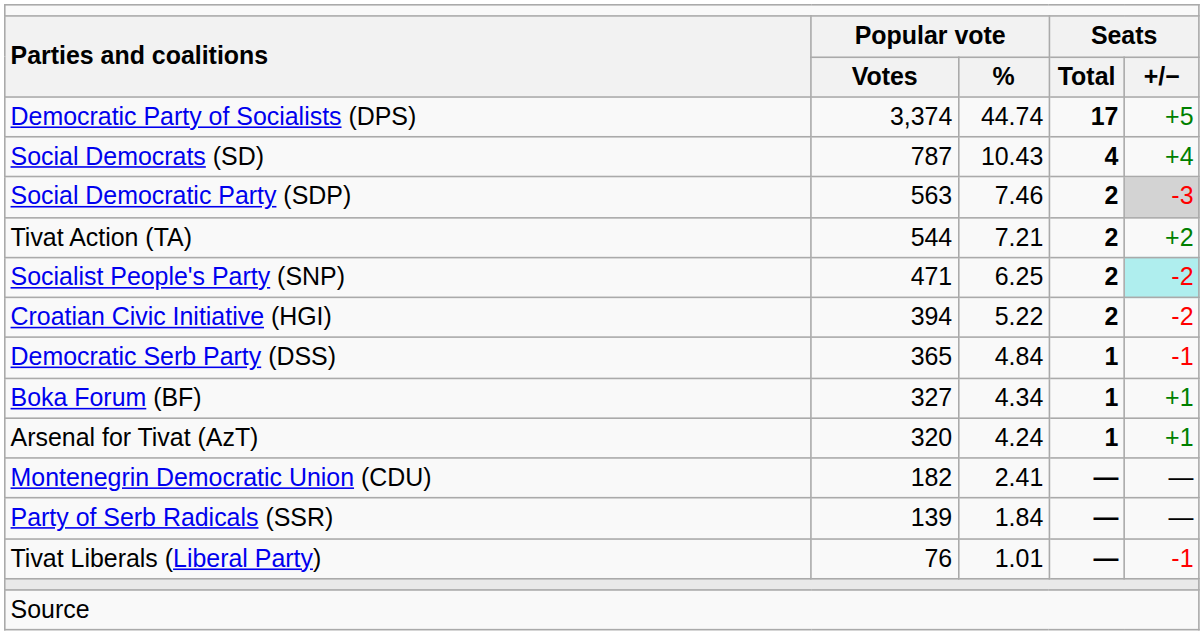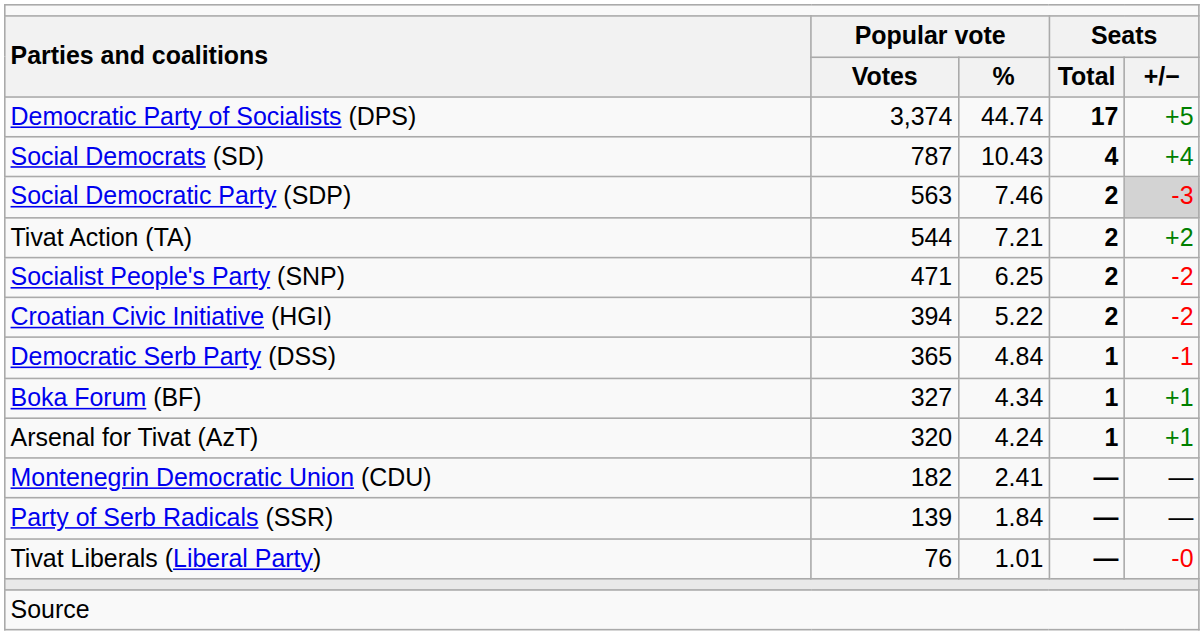 <table class="wikitable" style="text-align:right; font-size:98%; margin-bottom:0">
 <tr>
 <td colspan="6"></td>
 </tr>
 <tr>
 <th style="text-align:left;" rowspan="2" width="500">Parties and coalitions</th>
 <th colspan="2">Popular vote</th>
 <th colspan="2">Seats</th>
 </tr>
 <tr>
 <th width="85">Votes</th>
 <th width="50">%</th>
 <th width="40">Total</th>
 <th width="40">+/−</th>
 </tr>
 <tr>
 <td align="left"><a href='#'>Democratic Party of Socialists</a> (DPS)</td>
 <td>3,374</td>
 <td>44.74</td>
 <td><strong>17</strong></td>
 <td style="color:green;">+5</td>
 </tr>
 <tr>
 <td align="left"><a href='#'>Social Democrats</a> (SD)</td>
 <td>787</td>
 <td>10.43</td>
 <td><strong>4</strong></td>
 <td style="color:green;">+4</td>
 </tr>
 <tr>
 <td align="left"><a href='#'>Social Democratic Party</a> (SDP)</td>
 <td>563</td>
 <td>7.46</td>
 <td><strong>2</strong></td>
 <td style="background: lightgrey; color:red;">-3</td>
 </tr>
 <tr>
 <td align="left">Tivat Action (TA)</td>
 <td>544</td>
 <td>7.21</td>
 <td><strong>2</strong></td>
 <td style="color:green;">+2</td>
 </tr>
 <tr>
 <td align="left"><a href='#'>Socialist People's Party</a> (SNP)</td>
 <td>471</td>
 <td>6.25</td>
 <td><strong>2</strong></td>
-<td style="background: paleturquoise; color:red;">-2</td>
+<td style="color:red;">-2</td>
 </tr>
 <tr>
 <td align="left"><a href='#'>Croatian Civic Initiative</a> (HGI)</td>
 <td>394</td>
 <td>5.22</td>
 <td><strong>2</strong></td>
 <td style="color:red;">-2</td>
 </tr>
 <tr>
 <td align="left"><a href='#'>Democratic Serb Party</a> (DSS)</td>
 <td>365</td>
 <td>4.84</td>
 <td><strong>1</strong></td>
 <td style="color:red;">-1</td>
 </tr>
 <tr>
 <td align="left"><a href='#'>Boka Forum</a> (BF)</td>
 <td>327</td>
 <td>4.34</td>
 <td><strong>1</strong></td>
 <td style="color:green;">+1</td>
 </tr>
 <tr>
 <td align="left">Arsenal for Tivat (AzT)</td>
 <td>320</td>
 <td>4.24</td>
 <td><strong>1</strong></td>
 <td style="color:green;">+1</td>
 </tr>
 <tr>
 <td align="left"><a href='#'>Montenegrin Democratic Union</a> (CDU)</td>
 <td>182</td>
 <td>2.41</td>
 <td><strong>—</strong></td>
 <td>—</td>
 </tr>
 <tr>
 <td align="left"><a href='#'>Party of Serb Radicals</a> (SSR)</td>
 <td>139</td>
 <td>1.84</td>
 <td><strong>—</strong></td>
 <td>—</td>
 </tr>
 <tr>
 <td align="left">Tivat Liberals (<a href='#'>Liberal Party</a>)</td>
 <td>76</td>
 <td>1.01</td>
 <td><strong>—</strong></td>
-<td style="color:red;">-1</td>
+<td style="color:red;">-0</td>
 </tr>
 <tr>
 <td colspan="6" bgcolor="#E9E9E9"></td>
 </tr>
 <tr>
 <td align="left" colspan="6">Source</td>
 </tr>
 </table>
